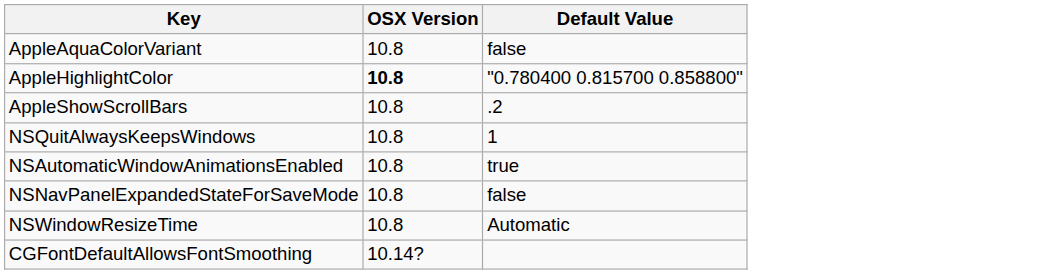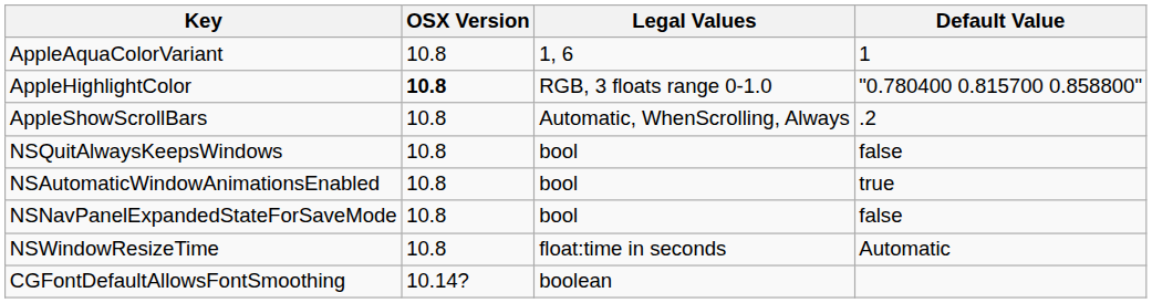 <table class="wikitable sortable">
 <tr>
 <th>Key</th>
 <th>OSX Version</th>
+<th>Legal Values</th>
 <th>Default Value</th>
 </tr>
 <tr>
 <td>AppleAquaColorVariant</td>
 <td>10.8</td>
-<td>false</td>
+<td>1, 6</td>
+<td>1</td>
 </tr>
 <tr>
 <td>AppleHighlightColor</td>
 <td><strong>10.8</strong></td>
+<td>RGB, 3 floats range 0-1.0</td>
 <td>"0.780400 0.815700 0.858800"</td>
 </tr>
 <tr>
 <td>AppleShowScrollBars</td>
 <td>10.8</td>
+<td>Automatic, WhenScrolling, Always</td>
 <td>.2</td>
 </tr>
 <tr>
 <td>NSQuitAlwaysKeepsWindows</td>
 <td>10.8</td>
-<td>1</td>
+<td>bool</td>
+<td>false</td>
 </tr>
 <tr>
 <td>NSAutomaticWindowAnimationsEnabled</td>
 <td>10.8</td>
+<td>bool</td>
 <td>true</td>
 </tr>
 <tr>
 <td>NSNavPanelExpandedStateForSaveMode</td>
 <td>10.8</td>
+<td>bool</td>
 <td>false</td>
 </tr>
 <tr>
 <td>NSWindowResizeTime</td>
 <td>10.8</td>
+<td>float:time in seconds</td>
 <td>Automatic</td>
 </tr>
 <tr>
 <td>CGFontDefaultAllowsFontSmoothing</td>
 <td>10.14?</td>
+<td>boolean</td>
 <td></td>
 </tr>
 </table>
